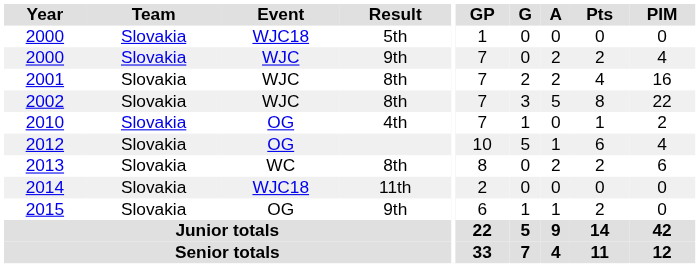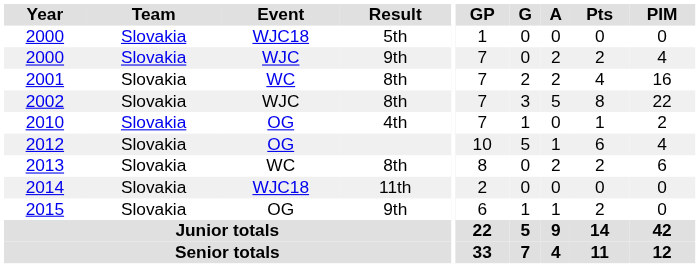 <table border="0" cellpadding="1" cellspacing="0" ID="Table3" style="text-align:center; width:40em">
 <tr ALIGN="center" bgcolor="#e0e0e0">
 <th>Year</th>
 <th>Team</th>
 <th>Event</th>
 <th>Result</th>
 <th rowspan="99" bgcolor="#ffffff"></th>
 <th>GP</th>
 <th>G</th>
 <th>A</th>
 <th>Pts</th>
 <th>PIM</th>
 </tr>
 <tr>
 <td><a href='#'>2000</a></td>
 <td><a href='#'>Slovakia</a></td>
 <td><a href='#'>WJC18</a></td>
 <td>5th</td>
 <td>1</td>
 <td>0</td>
 <td>0</td>
 <td>0</td>
 <td>0</td>
 </tr>
 <tr bgcolor="#f0f0f0">
 <td><a href='#'>2000</a></td>
 <td><a href='#'>Slovakia</a></td>
 <td><a href='#'>WJC</a></td>
 <td>9th</td>
 <td>7</td>
 <td>0</td>
 <td>2</td>
 <td>2</td>
 <td>4</td>
 </tr>
 <tr>
 <td><a href='#'>2001</a></td>
 <td>Slovakia</td>
-<td>WJC</td>
+<td><a href='#'>WC</a></td>
 <td>8th</td>
 <td>7</td>
 <td>2</td>
 <td>2</td>
 <td>4</td>
 <td>16</td>
 </tr>
 <tr bgcolor="#f0f0f0">
 <td><a href='#'>2002</a></td>
 <td>Slovakia</td>
 <td>WJC</td>
 <td>8th</td>
 <td>7</td>
 <td>3</td>
 <td>5</td>
 <td>8</td>
 <td>22</td>
 </tr>
 <tr>
 <td><a href='#'>2010</a></td>
 <td><a href='#'>Slovakia</a></td>
 <td><a href='#'>OG</a></td>
 <td>4th</td>
 <td>7</td>
 <td>1</td>
 <td>0</td>
 <td>1</td>
 <td>2</td>
 </tr>
 <tr bgcolor="#f0f0f0">
 <td><a href='#'>2012</a></td>
 <td>Slovakia</td>
 <td><a href='#'>OG</a></td>
 <td></td>
 <td>10</td>
 <td>5</td>
 <td>1</td>
 <td>6</td>
 <td>4</td>
 </tr>
 <tr>
 <td><a href='#'>2013</a></td>
 <td>Slovakia</td>
 <td>WC</td>
 <td>8th</td>
 <td>8</td>
 <td>0</td>
 <td>2</td>
 <td>2</td>
 <td>6</td>
 </tr>
 <tr bgcolor="#f0f0f0">
 <td><a href='#'>2014</a></td>
 <td>Slovakia</td>
 <td><a href='#'>WJC18</a></td>
 <td>11th</td>
 <td>2</td>
 <td>0</td>
 <td>0</td>
 <td>0</td>
 <td>0</td>
 </tr>
 <tr>
 <td><a href='#'>2015</a></td>
 <td>Slovakia</td>
 <td>OG</td>
 <td>9th</td>
 <td>6</td>
 <td>1</td>
 <td>1</td>
 <td>2</td>
 <td>0</td>
 </tr>
 <tr bgcolor="#e0e0e0">
 <th colspan="4">Junior totals</th>
 <th>22</th>
 <th>5</th>
 <th>9</th>
 <th>14</th>
 <th>42</th>
 </tr>
 <tr bgcolor="#e0e0e0">
 <th colspan="4">Senior totals</th>
 <th>33</th>
 <th>7</th>
 <th>4</th>
 <th>11</th>
 <th>12</th>
 </tr>
 </table>
